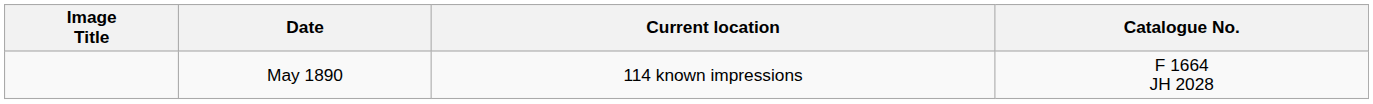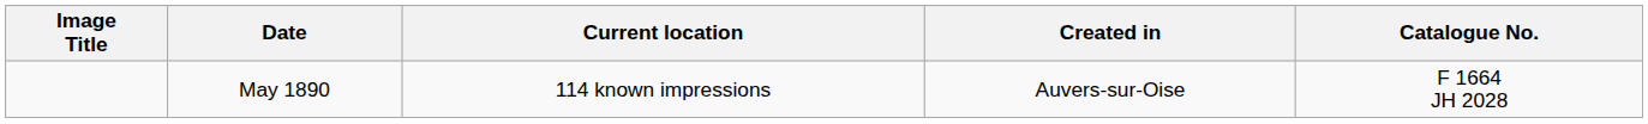 <table class="wikitable sortable" style="font-size:100%; text-align: center; width:100%">
 <tr>
 <th>Image<br>Title</th>
 <th>Date</th>
 <th>Current location</th>
+<th>Created in</th>
 <th>Catalogue No.</th>
 </tr>
 <tr>
 <td></td>
 <td>May 1890</td>
 <td>114 known impressions</td>
+<td>Auvers-sur-Oise</td>
 <td>F 1664<br>JH 2028</td>
 </tr>
 </table>
